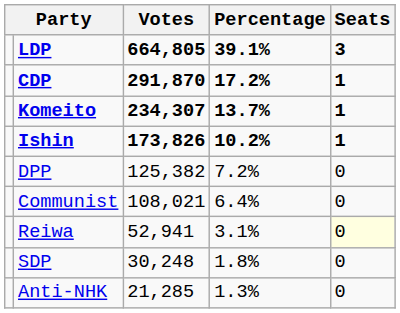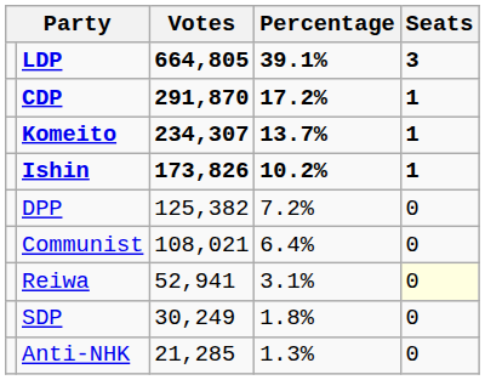 <table class="wikitable">
 <tr>
 <th colspan=2>Party</th>
 <th>Votes</th>
 <th>Percentage</th>
 <th>Seats</th>
 </tr>
 <tr>
 <td bgcolor=></td>
 <td><strong><a href='#'>LDP</a></strong></td>
 <td><strong>664,805</strong></td>
 <td><strong>39.1%</strong></td>
 <td><strong>3</strong></td>
 </tr>
 <tr>
 <td bgcolor=></td>
 <td><strong><a href='#'>CDP</a></strong></td>
 <td><strong>291,870</strong></td>
 <td><strong>17.2%</strong></td>
 <td><strong>1</strong></td>
 </tr>
 <tr>
 <td bgcolor=></td>
 <td><strong><a href='#'>Komeito</a></strong></td>
 <td><strong>234,307</strong></td>
 <td><strong>13.7%</strong></td>
 <td><strong>1</strong></td>
 </tr>
 <tr>
 <td bgcolor=></td>
 <td><strong><a href='#'>Ishin</a></strong></td>
 <td><strong>173,826</strong></td>
 <td><strong>10.2%</strong></td>
 <td><strong>1</strong></td>
 </tr>
 <tr>
 <td bgcolor=></td>
 <td><a href='#'>DPP</a></td>
 <td>125,382</td>
 <td>7.2%</td>
 <td>0</td>
 </tr>
 <tr>
 <td bgcolor=></td>
 <td><a href='#'>Communist</a></td>
 <td>108,021</td>
 <td>6.4%</td>
 <td>0</td>
 </tr>
 <tr>
 <td bgcolor=></td>
 <td><a href='#'>Reiwa</a></td>
 <td>52,941</td>
 <td>3.1%</td>
 <td style="background: lightyellow;">0</td>
 </tr>
 <tr>
 <td bgcolor=></td>
 <td><a href='#'>SDP</a></td>
-<td>30,248</td>
+<td>30,249</td>
 <td>1.8%</td>
 <td>0</td>
 </tr>
 <tr>
 <td bgcolor=></td>
 <td><a href='#'>Anti-NHK</a></td>
 <td>21,285</td>
 <td>1.3%</td>
 <td>0</td>
 </tr>
 </table>
